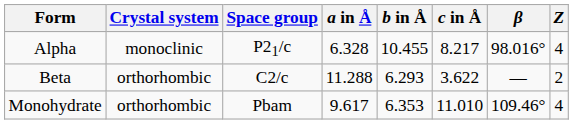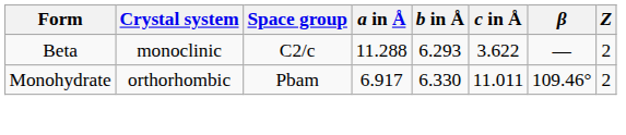 <table class="wikitable" style="text-align:center">
 <tr>
 <th>Form</th>
 <th><a href='#'>Crystal system</a></th>
 <th><a href='#'>Space group</a></th>
 <th><em>a</em> in <a href='#'>Å</a></th>
 <th><em>b</em> in Å</th>
 <th><em>c</em> in Å</th>
 <th><em>β</em></th>
 <th><em>Z</em></th>
 </tr>
 <tr>
-<td>Alpha</td>
+<td>Beta</td>
 <td>monoclinic</td>
-<td>P2<sub>1</sub>/c</td>
-<td>6.328</td>
-<td>10.455</td>
-<td>8.217</td>
-<td>98.016°</td>
-<td>4</td>
-</tr>
-<tr>
-<td>Beta</td>
-<td>orthorhombic</td>
 <td>C2/c</td>
 <td>11.288</td>
 <td>6.293</td>
 <td>3.622</td>
 <td>—</td>
 <td>2</td>
 </tr>
 <tr>
 <td>Monohydrate</td>
 <td>orthorhombic</td>
 <td>Pbam</td>
-<td>9.617</td>
-<td>6.353</td>
-<td>11.010</td>
+<td>6.917</td>
+<td>6.330</td>
+<td>11.011</td>
 <td>109.46°</td>
-<td>4</td>
+<td>2</td>
 </tr>
 </table>
